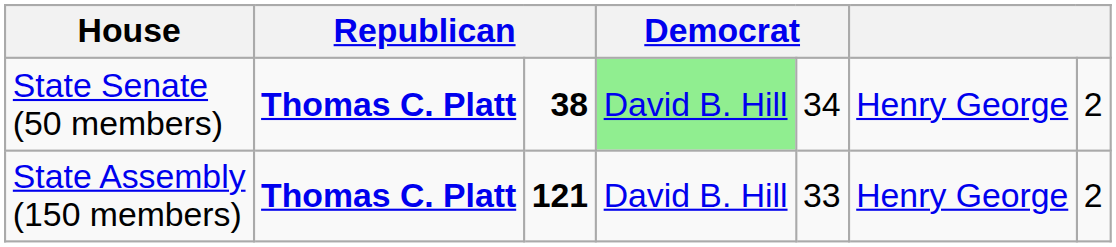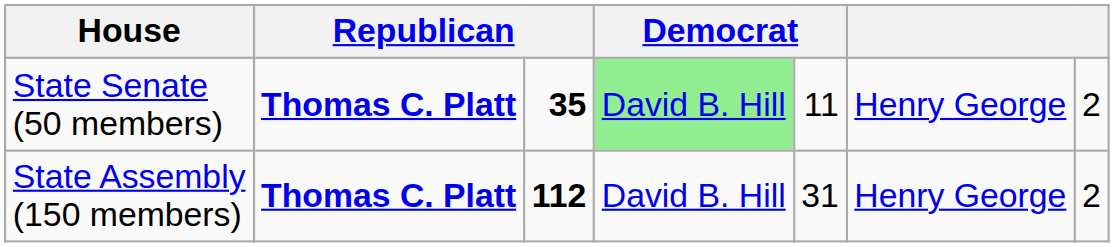 <table class=wikitable>
 <tr>
 <th>House</th>
 <th colspan="2"><a href='#'>Republican</a></th>
 <th colspan="2"><a href='#'>Democrat</a></th>
 <th colspan="2"></th>
 </tr>
 <tr>
 <td><a href='#'>State Senate</a> <br>(50 members)</td>
 <td><strong><a href='#'>Thomas C. Platt</a></strong></td>
-<td align="right"><strong>38</strong></td>
+<td align="right"><strong>35</strong></td>
 <td style="background: lightgreen;"><a href='#'>David B. Hill</a></td>
-<td align="right">34</td>
+<td align="right">11</td>
 <td><a href='#'>Henry George</a></td>
 <td align="right">2</td>
 </tr>
 <tr>
 <td><a href='#'>State Assembly</a> <br>(150 members)</td>
 <td><strong><a href='#'>Thomas C. Platt</a></strong></td>
-<td align="right"><strong>121</strong></td>
+<td align="right"><strong>112</strong></td>
 <td><a href='#'>David B. Hill</a></td>
-<td align="right">33</td>
+<td align="right">31</td>
 <td><a href='#'>Henry George</a></td>
 <td align="right">2</td>
 </tr>
 </table>
